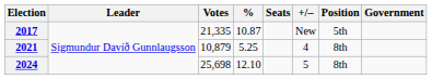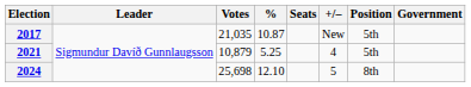 <table class=wikitable style="text-align: center;">
 <tr>
 <th>Election</th>
 <th>Leader</th>
 <th>Votes</th>
 <th>%</th>
 <th>Seats</th>
 <th>+/–</th>
 <th>Position</th>
 <th>Government</th>
 </tr>
 <tr>
 <th><a href='#'>2017</a></th>
 <td rowspan=3><a href='#'>Sigmundur Davíð Gunnlaugsson</a></td>
-<td>21,335</td>
+<td>21,035</td>
 <td>10.87</td>
 <td></td>
 <td>New</td>
 <td> 5th</td>
 <td></td>
 </tr>
 <tr>
 <th><a href='#'>2021</a></th>
 <td>10,879</td>
 <td>5.25</td>
 <td></td>
 <td> 4</td>
-<td> 8th</td>
+<td> 5th</td>
 <td></td>
 </tr>
 <tr>
 <th><a href='#'>2024</a></th>
 <td>25,698</td>
 <td>12.10</td>
 <td></td>
 <td> 5</td>
 <td> 8th</td>
 <td></td>
 </tr>
 </table>
